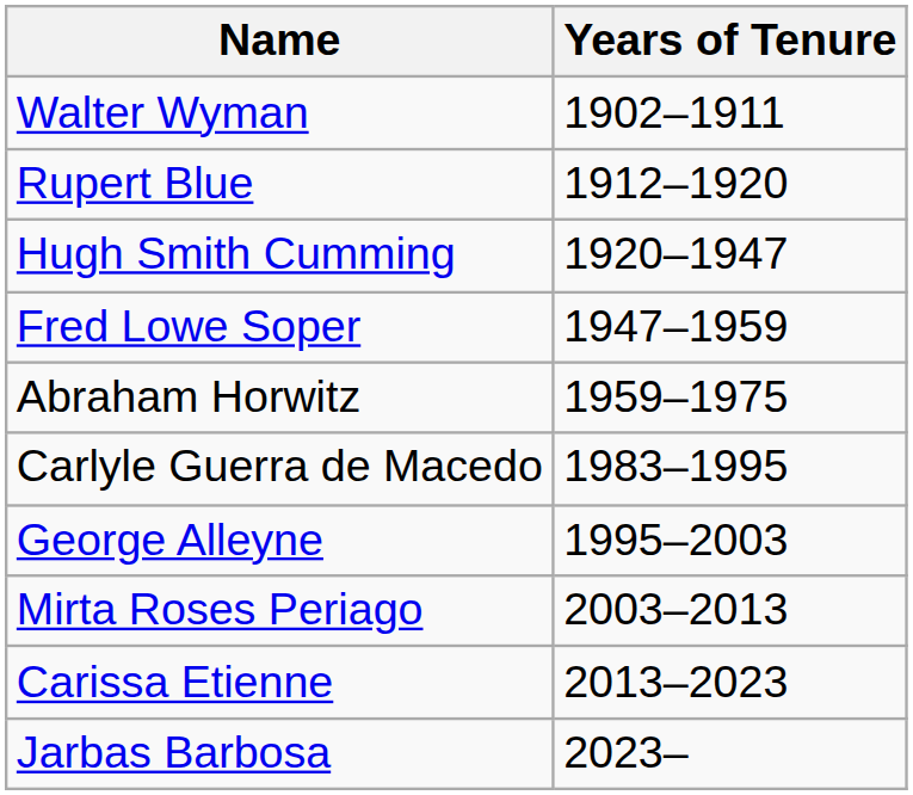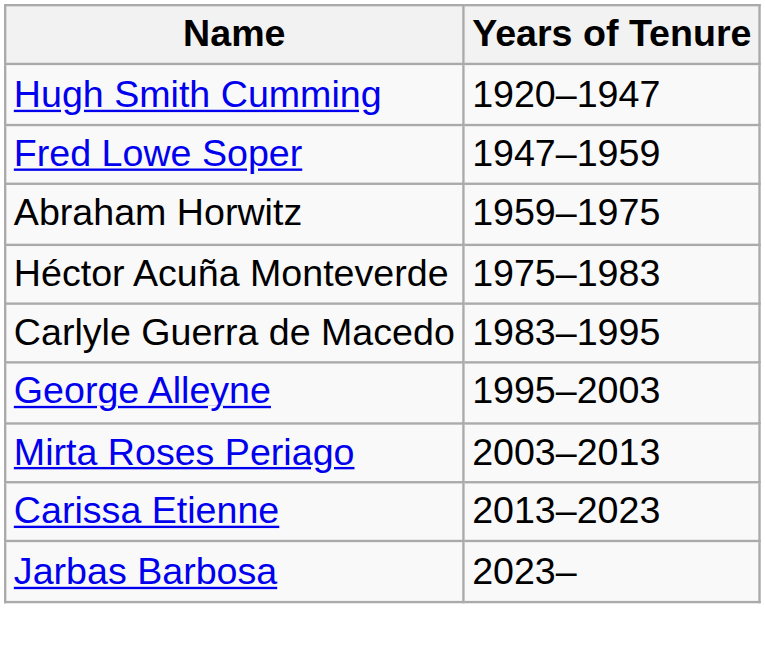 <table class="wikitable">
 <tr>
 <th>Name</th>
 <th>Years of Tenure</th>
-</tr>
-<tr>
-<td> <a href='#'>Walter Wyman</a></td>
-<td>1902–1911</td>
-</tr>
-<tr>
-<td> <a href='#'>Rupert Blue</a></td>
-<td>1912–1920</td>
 </tr>
 <tr>
 <td> <a href='#'>Hugh Smith Cumming</a></td>
 <td>1920–1947</td>
 </tr>
 <tr>
 <td> <a href='#'>Fred Lowe Soper</a></td>
 <td>1947–1959</td>
 </tr>
 <tr>
 <td> Abraham Horwitz</td>
 <td>1959–1975</td>
+</tr>
+<tr>
+<td> Héctor Acuña Monteverde</td>
+<td>1975–1983</td>
 </tr>
 <tr>
 <td> Carlyle Guerra de Macedo</td>
 <td>1983–1995</td>
 </tr>
 <tr>
 <td> <a href='#'>George Alleyne</a></td>
 <td>1995–2003</td>
 </tr>
 <tr>
 <td> <a href='#'>Mirta Roses Periago</a></td>
 <td>2003–2013</td>
 </tr>
 <tr>
 <td> <a href='#'>Carissa Etienne</a></td>
 <td>2013–2023</td>
 </tr>
 <tr>
 <td> <a href='#'>Jarbas Barbosa</a></td>
 <td>2023–</td>
 </tr>
 </table>
